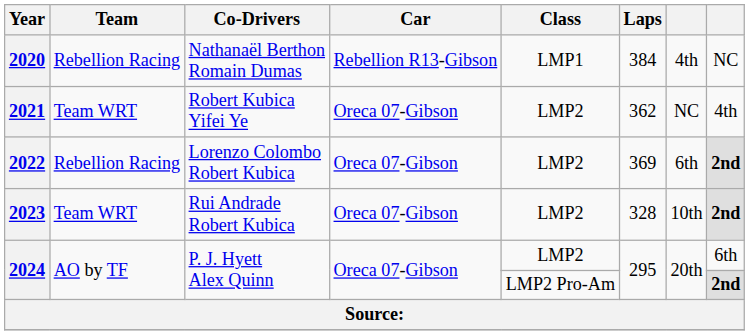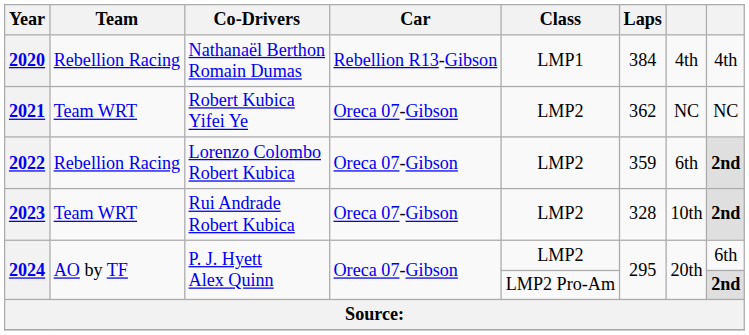 <table class="wikitable" style="text-align:center; font-size:90%">
 <tr>
 <th>Year</th>
 <th>Team</th>
 <th>Co-Drivers</th>
 <th>Car</th>
 <th>Class</th>
 <th>Laps</th>
 <th></th>
 <th></th>
 </tr>
 <tr>
 <th><a href='#'>2020</a></th>
 <td align="left"nowrap> <a href='#'>Rebellion Racing</a></td>
 <td align="left"nowrap> <a href='#'>Nathanaël Berthon</a><br> <a href='#'>Romain Dumas</a></td>
 <td align="left"nowrap><a href='#'>Rebellion R13</a>-<a href='#'>Gibson</a></td>
 <td>LMP1</td>
 <td>384</td>
 <td>4th</td>
-<td>NC</td>
+<td>4th</td>
 </tr>
 <tr>
 <th><a href='#'>2021</a></th>
 <td align="left"nowrap> <a href='#'>Team WRT</a></td>
 <td align="left"nowrap> <a href='#'>Robert Kubica</a><br> <a href='#'>Yifei Ye</a></td>
 <td align="left"nowrap><a href='#'>Oreca 07</a>-<a href='#'>Gibson</a></td>
 <td>LMP2</td>
 <td>362</td>
 <td>NC</td>
-<td>4th</td>
+<td>NC</td>
 </tr>
 <tr>
 <th><a href='#'>2022</a></th>
 <td align="left"nowrap> <a href='#'>Rebellion Racing</a></td>
 <td align="left"nowrap> <a href='#'>Lorenzo Colombo</a><br> <a href='#'>Robert Kubica</a></td>
 <td align="left"nowrap><a href='#'>Oreca 07</a>-<a href='#'>Gibson</a></td>
 <td>LMP2</td>
-<td>369</td>
+<td>359</td>
 <td>6th</td>
 <td style="background:#DFDFDF;"><strong>2nd</strong></td>
 </tr>
 <tr>
 <th><a href='#'>2023</a></th>
 <td align="left"nowrap> <a href='#'>Team WRT</a></td>
 <td align="left"nowrap> <a href='#'>Rui Andrade</a><br> <a href='#'>Robert Kubica</a></td>
 <td align="left"nowrap><a href='#'>Oreca 07</a>-<a href='#'>Gibson</a></td>
 <td>LMP2</td>
 <td>328</td>
 <td>10th</td>
 <td style="background:#DFDFDF;"><strong>2nd</strong></td>
 </tr>
 <tr>
 <th rowspan="2"><a href='#'>2024</a></th>
 <td rowspan="2" align="left"> <a href='#'>AO</a> by <a href='#'>TF</a></td>
 <td rowspan="2" align="left"> <a href='#'>P. J. Hyett</a><br> <a href='#'>Alex Quinn</a></td>
 <td rowspan="2" align="left"><a href='#'>Oreca 07</a>-<a href='#'>Gibson</a></td>
 <td>LMP2</td>
 <td rowspan="2">295</td>
 <td rowspan="2">20th</td>
 <td>6th</td>
 </tr>
 <tr>
 <td>LMP2 Pro-Am</td>
 <td style="background:#DFDFDF;"><strong>2nd</strong></td>
 </tr>
 <tr>
 <th colspan="8">Source:</th>
 </tr>
 <tr>
 </tr>
 </table>
